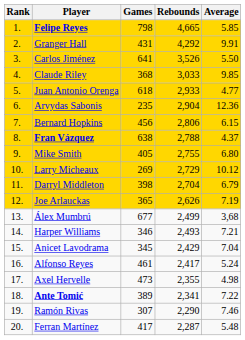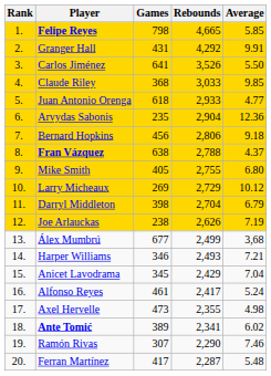 <table class="wikitable sortable" style="font-size: 100%;">
 <tr>
 <th>Rank</th>
 <th>Player</th>
 <th>Games</th>
 <th>Rebounds</th>
 <th>Average</th>
 </tr>
 <tr bgcolor=gold>
 <td align="center">1. </td>
 <td> <strong><a href='#'>Felipe Reyes</a></strong></td>
 <td align="right"> 798</td>
 <td align="right"> 4,665</td>
 <td align="right"> 5.85</td>
 </tr>
 <tr bgcolor=gold>
 <td align="center">2. </td>
 <td> <a href='#'>Granger Hall</a></td>
 <td align="right"> 431</td>
 <td align="right"> 4,292</td>
 <td align="right"> 9.91</td>
 </tr>
 <tr bgcolor=gold>
 <td align="center">3. </td>
 <td> <a href='#'>Carlos Jiménez</a></td>
 <td align="right"> 641</td>
 <td align="right"> 3,526</td>
 <td align="right"> 5.50</td>
 </tr>
 <tr bgcolor=gold>
 <td align="center">4. </td>
 <td> <a href='#'>Claude Riley</a></td>
 <td align="right"> 368</td>
 <td align="right"> 3,033</td>
 <td align="right"> 9.85</td>
 </tr>
 <tr bgcolor=gold>
 <td align="center">5. </td>
 <td> <a href='#'>Juan Antonio Orenga</a></td>
 <td align="right"> 618</td>
 <td align="right"> 2,933</td>
 <td align="right"> 4.77</td>
 </tr>
 <tr bgcolor=gold>
 <td align="center">6. </td>
 <td> <a href='#'>Arvydas Sabonis</a></td>
 <td align="right"> 235</td>
 <td align="right"> 2,904</td>
 <td align="right"> 12.36</td>
 </tr>
 <tr bgcolor=gold>
 <td align="center">7. </td>
 <td> <a href='#'>Bernard Hopkins</a></td>
 <td align="right"> 456</td>
 <td align="right"> 2,806</td>
-<td align="right"> 6.15</td>
+<td align="right"> 9.18</td>
 </tr>
 <tr bgcolor=gold>
 <td align="center">8. </td>
 <td> <strong><a href='#'>Fran Vázquez</a></strong></td>
 <td align="right"> 638</td>
 <td align="right"> 2,788</td>
 <td align="right"> 4.37</td>
 </tr>
 <tr bgcolor=gold>
 <td align="center">9. </td>
 <td> <a href='#'>Mike Smith</a></td>
 <td align="right"> 405</td>
 <td align="right"> 2,755</td>
 <td align="right"> 6.80</td>
 </tr>
 <tr bgcolor=gold>
 <td align="center">10. </td>
 <td> <a href='#'>Larry Micheaux</a></td>
 <td align="right"> 269</td>
 <td align="right"> 2,729</td>
 <td align="right"> 10.12</td>
 </tr>
 <tr bgcolor=gold>
 <td align="center">11. </td>
 <td> <a href='#'>Darryl Middleton</a></td>
 <td align="right"> 398</td>
 <td align="right"> 2,704</td>
 <td align="right"> 6.79</td>
 </tr>
 <tr bgcolor=gold>
 <td align="center">12. </td>
 <td> <a href='#'>Joe Arlauckas</a></td>
-<td align="right"> 365</td>
+<td align="right"> 238</td>
 <td align="right"> 2,626</td>
 <td align="right"> 7.19</td>
 </tr>
 <tr>
 <td align="center">13. </td>
 <td> <a href='#'>Álex Mumbrú</a></td>
 <td align="right"> 677</td>
 <td align="right"> 2,499</td>
 <td align="right"> 3,68</td>
 </tr>
 <tr>
 <td align="center">14. </td>
 <td> <a href='#'>Harper Williams</a></td>
 <td align="right"> 346</td>
 <td align="right"> 2,493</td>
 <td align="right"> 7.21</td>
 </tr>
 <tr>
 <td align="center">15. </td>
 <td> <a href='#'>Anicet Lavodrama</a></td>
 <td align="right"> 345</td>
 <td align="right"> 2,429</td>
 <td align="right"> 7.04</td>
 </tr>
 <tr>
 <td align="center">16. </td>
 <td> <a href='#'>Alfonso Reyes</a></td>
 <td align="right"> 461</td>
 <td align="right"> 2,417</td>
 <td align="right"> 5.24</td>
 </tr>
 <tr>
 <td align="center">17. </td>
 <td> <a href='#'>Axel Hervelle</a></td>
 <td align="right"> 473</td>
 <td align="right"> 2,355</td>
 <td align="right"> 4.98</td>
 </tr>
 <tr>
 <td align="center">18. </td>
 <td> <strong><a href='#'>Ante Tomić</a></strong></td>
 <td align="right"> 389</td>
 <td align="right"> 2,341</td>
-<td align="right"> 7.22</td>
+<td align="right"> 6.02</td>
 </tr>
 <tr>
 <td align="center">19. </td>
 <td> <a href='#'>Ramón Rivas</a></td>
 <td align="right"> 307</td>
 <td align="right"> 2,290</td>
 <td align="right"> 7.46</td>
 </tr>
 <tr>
 <td align="center">20. </td>
 <td> <a href='#'>Ferran Martínez</a></td>
 <td align="right"> 417</td>
 <td align="right"> 2,287</td>
 <td align="right"> 5.48</td>
 </tr>
 </table>
